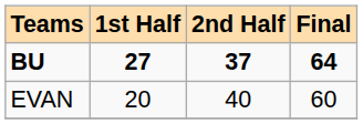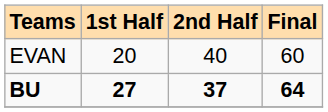 <table class="wikitable" align=right>
 <tr bgcolor=#ffdead align=center>
 <td><strong>Teams</strong></td>
 <td><strong>1st Half</strong></td>
 <td><strong>2nd Half</strong></td>
 <td><strong>Final</strong></td>
 </tr>
 <tr>
+<td>EVAN</td>
+<td align=center>20</td>
+<td align=center>40</td>
+<td align=center>60</td>
+</tr>
+<tr>
 <td><strong>BU</strong></td>
 <td align=center><strong>27</strong></td>
 <td align=center><strong>37</strong></td>
 <td align=center><strong>64</strong></td>
 </tr>
 <tr>
-<td>EVAN</td>
-<td align=center>20</td>
-<td align=center>40</td>
-<td align=center>60</td>
-</tr>
-<tr>
 </tr>
 </table>
